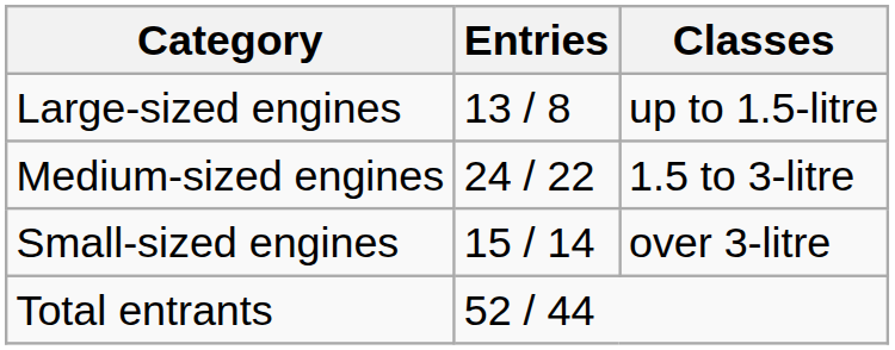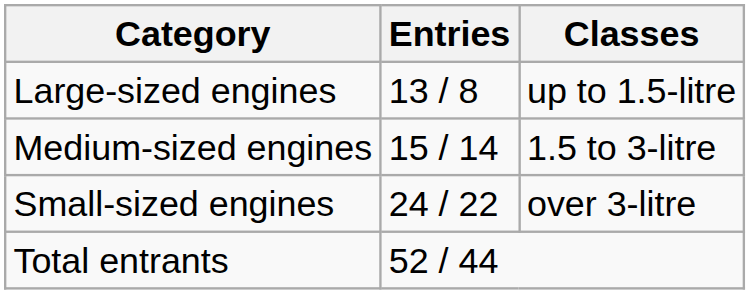 <table class="wikitable" style="font-size: 95%;">
 <tr>
 <th>Category</th>
 <th>Entries</th>
 <th>Classes</th>
 </tr>
 <tr>
 <td>Large-sized engines</td>
 <td>13 / 8</td>
 <td>up to 1.5-litre</td>
 </tr>
 <tr>
 <td>Medium-sized engines</td>
-<td>24 / 22</td>
+<td>15 / 14</td>
 <td>1.5 to 3-litre</td>
 </tr>
 <tr>
 <td>Small-sized engines</td>
-<td>15 / 14</td>
+<td>24 / 22</td>
 <td>over 3-litre</td>
 </tr>
 <tr>
 <td>Total entrants</td>
 <td colspan=2>52 / 44</td>
 </tr>
 </table>
